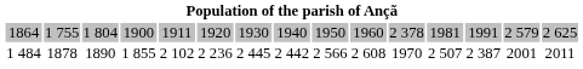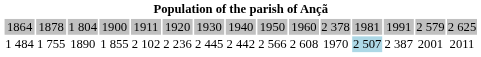 <table>
 <tr>
 <th colspan="15">Population of the parish of Ançã   </th>
 </tr>
 <tr bgcolor="#C0C0C0">
 <td align="center">1864</td>
-<td align="center">1 755</td>
+<td align="center">1878</td>
 <td align="center">1 804</td>
 <td align="center">1900</td>
 <td align="center">1911</td>
 <td align="center">1920</td>
 <td align="center">1930</td>
 <td align="center">1940</td>
 <td align="center">1950</td>
 <td align="center">1960</td>
 <td align="center">2 378</td>
 <td align="center">1981</td>
 <td align="center">1991</td>
 <td align="center">2 579</td>
 <td align="center">2 625</td>
 </tr>
 <tr>
 <td align="center">1 484</td>
-<td align="center">1878</td>
+<td align="center">1 755</td>
 <td align="center">1890</td>
 <td align="center">1 855</td>
 <td align="center">2 102</td>
 <td align="center">2 236</td>
 <td align="center">2 445</td>
 <td align="center">2 442</td>
 <td align="center">2 566</td>
 <td align="center">2 608</td>
 <td align="center">1970</td>
-<td align="center">2 507</td>
+<td align="center" style="background: lightblue;">2 507</td>
 <td align="center">2 387</td>
 <td align="center">2001</td>
 <td align="center">2011</td>
 </tr>
 </table>
